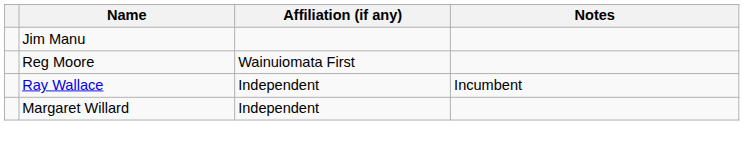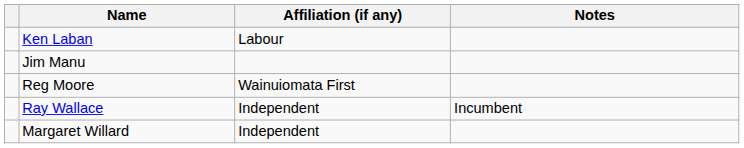 <table class="wikitable" width="51%">
 <tr>
 <th width="1%"></th>
 <th width="15%">Name</th>
 <th width="15%">Affiliation (if any)</th>
 <th width="20%">Notes</th>
+</tr>
+<tr>
+<td bgcolor=></td>
+<td><a href='#'>Ken Laban</a></td>
+<td>Labour</td>
+<td></td>
 </tr>
 <tr>
 <td></td>
 <td>Jim Manu</td>
 <td></td>
 <td></td>
 </tr>
 <tr>
 <td></td>
 <td>Reg Moore</td>
 <td>Wainuiomata First</td>
 <td></td>
 </tr>
 <tr>
 <td bgcolor=></td>
 <td><a href='#'>Ray Wallace</a></td>
 <td>Independent</td>
 <td>Incumbent</td>
 </tr>
 <tr>
 <td bgcolor=></td>
 <td>Margaret Willard</td>
 <td>Independent</td>
 <td></td>
 </tr>
 </table>
